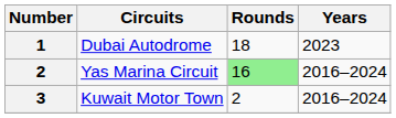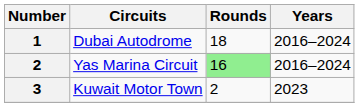 <table class="wikitable" style="text-align=center">
 <tr>
 <th>Number</th>
 <th>Circuits</th>
 <th>Rounds</th>
 <th>Years</th>
 </tr>
 <tr>
 <th>1</th>
 <td> <a href='#'>Dubai Autodrome</a></td>
 <td>18</td>
-<td>2023</td>
+<td>2016–2024</td>
 </tr>
 <tr>
 <th>2</th>
 <td> <a href='#'>Yas Marina Circuit</a></td>
 <td style="background: lightgreen;">16</td>
 <td>2016–2024</td>
 </tr>
 <tr>
 <th>3</th>
 <td> <a href='#'>Kuwait Motor Town</a></td>
 <td>2</td>
-<td>2016–2024</td>
+<td>2023</td>
 </tr>
 <tr>
 </tr>
 </table>
